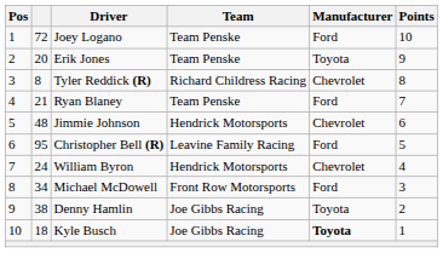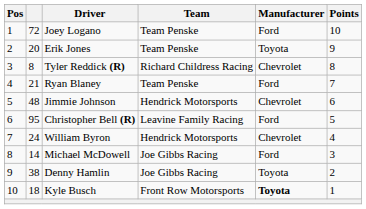 <table class="wikitable" style="font-size:98%">
 <tr>
 <th>Pos</th>
 <th></th>
 <th>Driver</th>
 <th>Team</th>
 <th>Manufacturer</th>
 <th>Points</th>
 </tr>
 <tr>
 <td>1</td>
 <td>72</td>
 <td>Joey Logano</td>
 <td>Team Penske</td>
 <td>Ford</td>
 <td>10</td>
 </tr>
 <tr>
 <td>2</td>
 <td>20</td>
 <td>Erik Jones</td>
 <td>Team Penske</td>
 <td>Toyota</td>
 <td>9</td>
 </tr>
 <tr>
 <td>3</td>
 <td>8</td>
 <td>Tyler Reddick <strong>(R)</strong></td>
 <td>Richard Childress Racing</td>
 <td>Chevrolet</td>
 <td>8</td>
 </tr>
 <tr>
 <td>4</td>
 <td>21</td>
 <td>Ryan Blaney</td>
 <td>Team Penske</td>
 <td>Ford</td>
 <td>7</td>
 </tr>
 <tr>
 <td>5</td>
 <td>48</td>
 <td>Jimmie Johnson</td>
 <td>Hendrick Motorsports</td>
 <td>Chevrolet</td>
 <td>6</td>
 </tr>
 <tr>
 <td>6</td>
 <td>95</td>
 <td>Christopher Bell <strong>(R)</strong></td>
 <td>Leavine Family Racing</td>
 <td>Ford</td>
 <td>5</td>
 </tr>
 <tr>
 <td>7</td>
 <td>24</td>
 <td>William Byron</td>
 <td>Hendrick Motorsports</td>
 <td>Chevrolet</td>
 <td>4</td>
 </tr>
 <tr>
 <td>8</td>
-<td>34</td>
+<td>14</td>
 <td>Michael McDowell</td>
-<td>Front Row Motorsports</td>
+<td>Joe Gibbs Racing</td>
 <td>Ford</td>
 <td>3</td>
 </tr>
 <tr>
 <td>9</td>
 <td>38</td>
 <td>Denny Hamlin</td>
 <td>Joe Gibbs Racing</td>
 <td>Toyota</td>
 <td>2</td>
 </tr>
 <tr>
 <td>10</td>
 <td>18</td>
 <td>Kyle Busch</td>
-<td>Joe Gibbs Racing</td>
+<td>Front Row Motorsports</td>
 <td><strong>Toyota</strong></td>
 <td>1</td>
 </tr>
 <tr>
 <th colspan="6"></th>
 </tr>
 </table>
